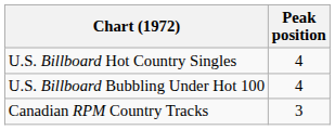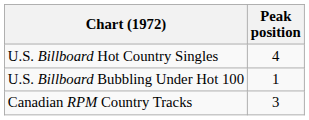 <table class="wikitable">
 <tr>
 <th align="left">Chart (1972)</th>
 <th align="center">Peak<br>position</th>
 </tr>
 <tr>
 <td align="left">U.S. <em>Billboard</em> Hot Country Singles</td>
 <td align="center">4</td>
 </tr>
 <tr>
 <td align="left">U.S. <em>Billboard</em> Bubbling Under Hot 100</td>
-<td align="center">4</td>
+<td align="center">1</td>
 </tr>
 <tr>
 <td align="left">Canadian <em>RPM</em> Country Tracks</td>
 <td align="center">3</td>
 </tr>
 </table>
